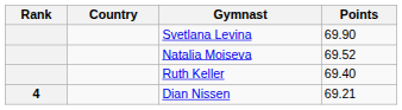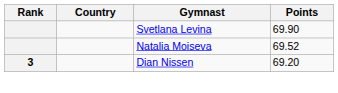 <table class="wikitable" width=500>
 <tr bgcolor="#efefef">
 <th>Rank</th>
 <th>Country</th>
 <th>Gymnast</th>
 <th>Points</th>
 </tr>
 <tr>
 <th></th>
 <td></td>
 <td><a href='#'>Svetlana Levina</a></td>
 <td>69.90</td>
 </tr>
 <tr>
 <th></th>
 <td></td>
 <td><a href='#'>Natalia Moiseva</a></td>
 <td>69.52</td>
 </tr>
 <tr>
-<th></th>
-<td></td>
-<td><a href='#'>Ruth Keller</a></td>
-<td>69.40</td>
-</tr>
-<tr>
-<th>4</th>
+<th>3</th>
 <td></td>
 <td><a href='#'>Dian Nissen</a></td>
-<td>69.21</td>
+<td>69.20</td>
 </tr>
 </table>
